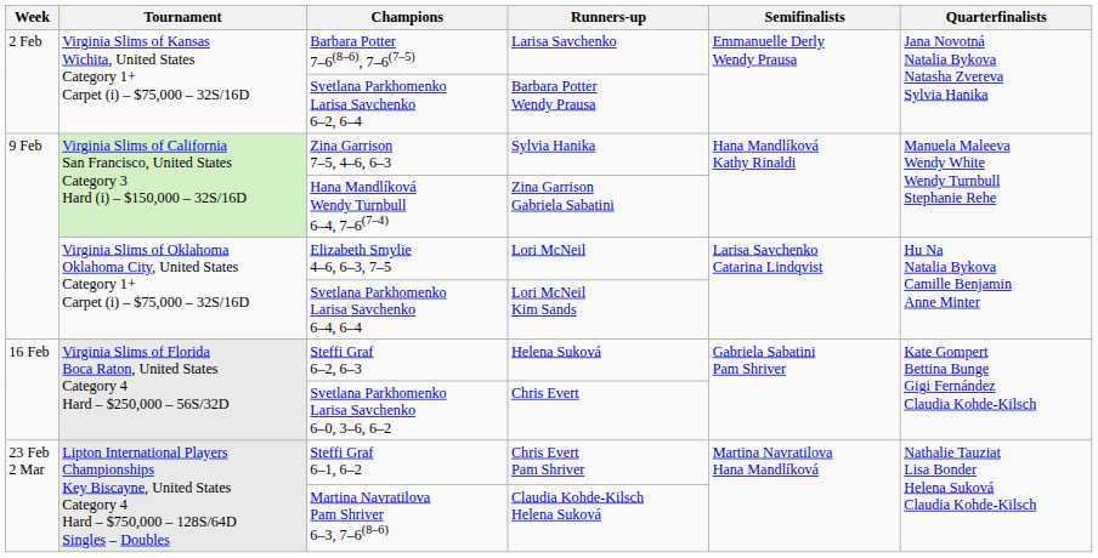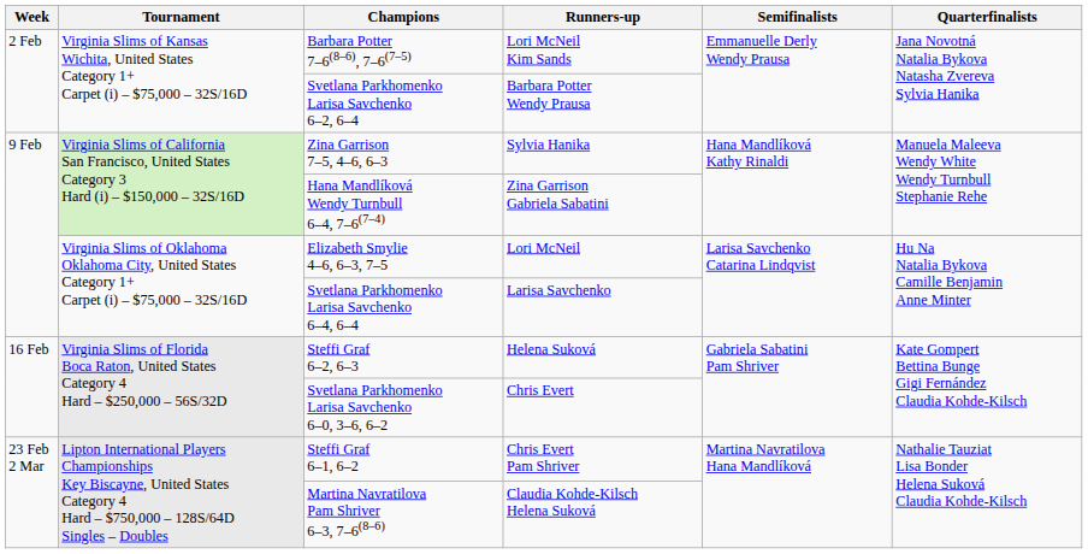 <table class=wikitable style=font-size:95%>
 <tr>
 <th style="width:48px;">Week</th>
 <th style="width:248px;">Tournament</th>
 <th style="width:200px;">Champions</th>
 <th style="width:200px;">Runners-up</th>
 <th style="width:190px;">Semifinalists</th>
 <th style="width:190px;">Quarterfinalists</th>
 </tr>
 <tr valign=top>
 <td rowspan=2>2 Feb</td>
 <td rowspan=2><a href='#'>Virginia Slims of Kansas</a><br><a href='#'>Wichita</a>, United States<br> Category 1+ <br> Carpet (i) – $75,000 – 32S/16D</td>
 <td> <a href='#'>Barbara Potter</a> <br>7–6<sup>(8–6)</sup>, 7–6<sup>(7–5)</sup></td>
-<td> <a href='#'>Larisa Savchenko</a></td>
+<td> <a href='#'>Lori McNeil</a><br> <a href='#'>Kim Sands</a></td>
 <td rowspan=2> <a href='#'>Emmanuelle Derly</a> <br> <a href='#'>Wendy Prausa</a> <br></td>
 <td rowspan=2> <a href='#'>Jana Novotná</a><br>  <a href='#'>Natalia Bykova</a> <br>  <a href='#'>Natasha Zvereva</a> <br>  <a href='#'>Sylvia Hanika</a></td>
 </tr>
 <tr valign=top>
 <td> <a href='#'>Svetlana Parkhomenko</a><br> <a href='#'>Larisa Savchenko</a><br>6–2, 6–4</td>
 <td> <a href='#'>Barbara Potter</a><br> <a href='#'>Wendy Prausa</a></td>
 </tr>
 <tr valign=top>
 <td rowspan=4>9 Feb</td>
 <td rowspan=2 style="background:#d4f1c5;"><a href='#'>Virginia Slims of California</a><br>San Francisco, United States <br> Category 3 <br> Hard (i) – $150,000 – 32S/16D</td>
 <td> <a href='#'>Zina Garrison</a><br>7–5, 4–6, 6–3</td>
 <td> <a href='#'>Sylvia Hanika</a></td>
 <td rowspan=2> <a href='#'>Hana Mandlíková</a><br> <a href='#'>Kathy Rinaldi</a></td>
 <td rowspan=2> <a href='#'>Manuela Maleeva</a><br> <a href='#'>Wendy White</a><br> <a href='#'>Wendy Turnbull</a><br> <a href='#'>Stephanie Rehe</a></td>
 </tr>
 <tr valign=top>
 <td> <a href='#'>Hana Mandlíková</a><br> <a href='#'>Wendy Turnbull</a><br>6–4, 7–6<sup>(7–4)</sup></td>
 <td> <a href='#'>Zina Garrison</a><br> <a href='#'>Gabriela Sabatini</a></td>
 </tr>
 <tr valign=top>
 <td rowspan=2><a href='#'>Virginia Slims of Oklahoma</a><br><a href='#'>Oklahoma City</a>, United States <br> Category 1+ <br> Carpet (i) – $75,000 – 32S/16D</td>
 <td> <a href='#'>Elizabeth Smylie</a><br>4–6, 6–3, 7–5</td>
 <td> <a href='#'>Lori McNeil</a></td>
 <td rowspan=2> <a href='#'>Larisa Savchenko</a><br> <a href='#'>Catarina Lindqvist</a></td>
 <td rowspan=2> <a href='#'>Hu Na</a><br> <a href='#'>Natalia Bykova</a><br> <a href='#'>Camille Benjamin</a><br> <a href='#'>Anne Minter</a></td>
 </tr>
 <tr valign=top>
 <td> <a href='#'>Svetlana Parkhomenko</a><br> <a href='#'>Larisa Savchenko</a><br>6–4, 6–4</td>
-<td> <a href='#'>Lori McNeil</a><br> <a href='#'>Kim Sands</a></td>
+<td> <a href='#'>Larisa Savchenko</a></td>
 </tr>
 <tr valign=top>
 <td rowspan="2">16 Feb</td>
 <td rowspan=2 style="background:#e9e9e9;"><a href='#'>Virginia Slims of Florida</a><br><a href='#'>Boca Raton</a>, United States <br> Category 4 <br> Hard – $250,000 – 56S/32D</td>
 <td> <a href='#'>Steffi Graf</a><br>6–2, 6–3</td>
 <td> <a href='#'>Helena Suková</a></td>
 <td rowspan=2> <a href='#'>Gabriela Sabatini</a><br> <a href='#'>Pam Shriver</a></td>
 <td rowspan=2> <a href='#'>Kate Gompert</a><br> <a href='#'>Bettina Bunge</a><br> <a href='#'>Gigi Fernández</a><br> <a href='#'>Claudia Kohde-Kilsch</a></td>
 </tr>
 <tr valign="top">
 <td> <a href='#'>Svetlana Parkhomenko</a><br> <a href='#'>Larisa Savchenko</a><br> 6–0, 3–6, 6–2</td>
 <td> <a href='#'>Chris Evert</a></td>
 </tr>
 <tr valign=top>
 <td rowspan="4">23 Feb<br>2 Mar</td>
 <td rowspan=2 style="background:#e9e9e9;"><a href='#'>Lipton International Players Championships</a><br><a href='#'>Key Biscayne</a>, United States <br> Category 4 <br>  Hard – $750,000 – 128S/64D <br><a href='#'>Singles</a> – <a href='#'>Doubles</a></td>
 <td> <a href='#'>Steffi Graf</a><br>6–1, 6–2</td>
 <td> <a href='#'>Chris Evert</a><br> <a href='#'>Pam Shriver</a></td>
 <td rowspan=2> <a href='#'>Martina Navratilova</a><br> <a href='#'>Hana Mandlíková</a></td>
 <td rowspan=2> <a href='#'>Nathalie Tauziat</a><br> <a href='#'>Lisa Bonder</a><br> <a href='#'>Helena Suková</a><br> <a href='#'>Claudia Kohde-Kilsch</a><br></td>
 </tr>
 <tr valign=top>
 <td> <a href='#'>Martina Navratilova</a><br> <a href='#'>Pam Shriver</a><br>6–3, 7–6<sup>(8–6)</sup></td>
 <td> <a href='#'>Claudia Kohde-Kilsch</a><br> <a href='#'>Helena Suková</a></td>
 </tr>
 </table>
